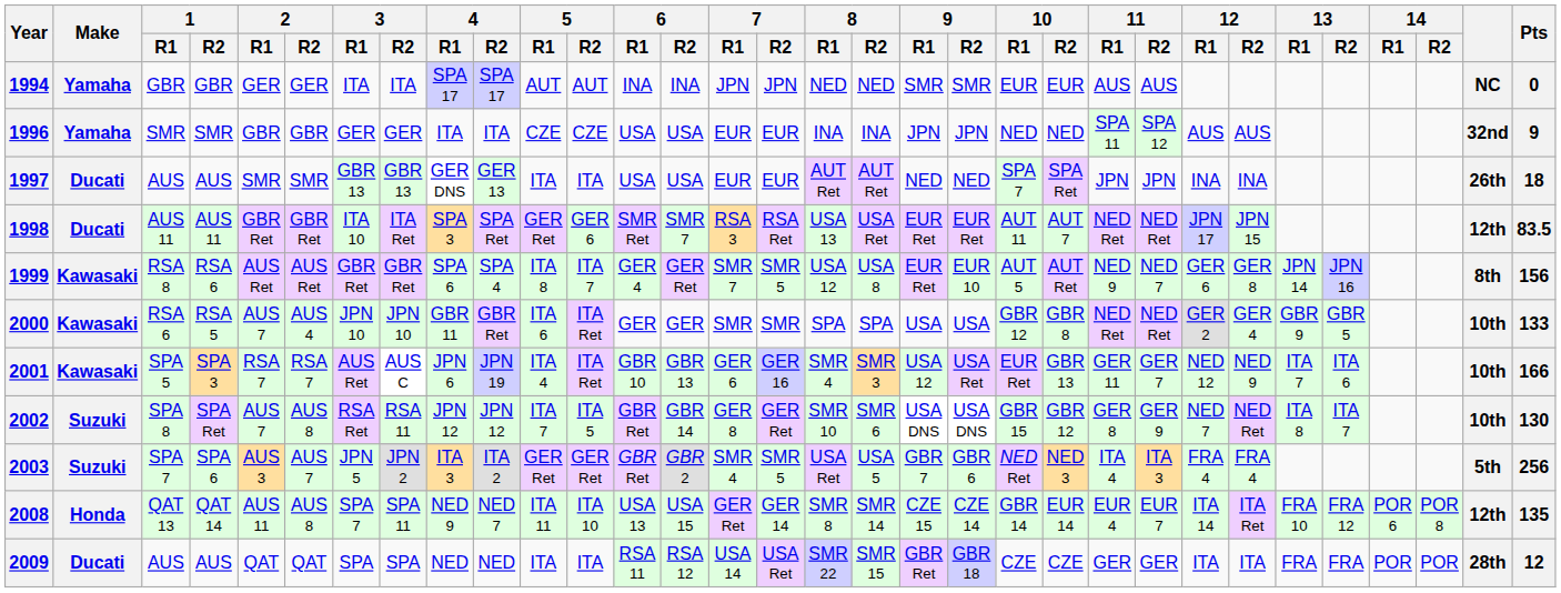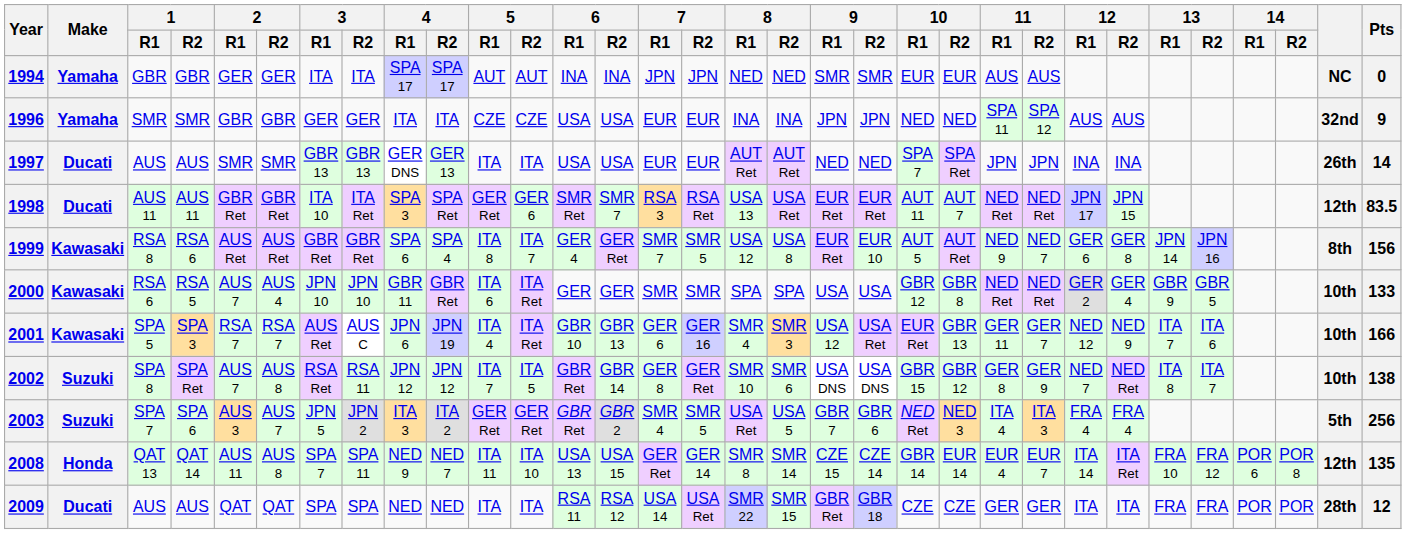 <table class="wikitable" style="text-align:center; font-size:90%">
 <tr>
 <th valign="middle" rowspan=2>Year</th>
 <th valign="middle" rowspan=2>Make</th>
 <th colspan=2>1</th>
 <th colspan=2>2</th>
 <th colspan=2>3</th>
 <th colspan=2>4</th>
 <th colspan=2>5</th>
 <th colspan=2>6</th>
 <th colspan=2>7</th>
 <th colspan=2>8</th>
 <th colspan=2>9</th>
 <th colspan=2>10</th>
 <th colspan=2>11</th>
 <th colspan=2>12</th>
 <th colspan=2>13</th>
 <th colspan=2>14</th>
 <th rowspan=2></th>
 <th rowspan=2>Pts</th>
 </tr>
 <tr>
 <th>R1</th>
 <th>R2</th>
 <th>R1</th>
 <th>R2</th>
 <th>R1</th>
 <th>R2</th>
 <th>R1</th>
 <th>R2</th>
 <th>R1</th>
 <th>R2</th>
 <th>R1</th>
 <th>R2</th>
 <th>R1</th>
 <th>R2</th>
 <th>R1</th>
 <th>R2</th>
 <th>R1</th>
 <th>R2</th>
 <th>R1</th>
 <th>R2</th>
 <th>R1</th>
 <th>R2</th>
 <th>R1</th>
 <th>R2</th>
 <th>R1</th>
 <th>R2</th>
 <th>R1</th>
 <th>R2</th>
 </tr>
 <tr>
 <th><a href='#'>1994</a></th>
 <th><a href='#'>Yamaha</a></th>
 <td><a href='#'>GBR</a></td>
 <td><a href='#'>GBR</a></td>
 <td><a href='#'>GER</a></td>
 <td><a href='#'>GER</a></td>
 <td><a href='#'>ITA</a></td>
 <td><a href='#'>ITA</a></td>
 <td style="background:#CFCFFF;"><a href='#'>SPA</a><br><small>17</small></td>
 <td style="background:#CFCFFF;"><a href='#'>SPA</a><br><small>17</small></td>
 <td><a href='#'>AUT</a></td>
 <td><a href='#'>AUT</a></td>
 <td><a href='#'>INA</a></td>
 <td><a href='#'>INA</a></td>
 <td><a href='#'>JPN</a></td>
 <td><a href='#'>JPN</a></td>
 <td><a href='#'>NED</a></td>
 <td><a href='#'>NED</a></td>
 <td><a href='#'>SMR</a></td>
 <td><a href='#'>SMR</a></td>
 <td><a href='#'>EUR</a></td>
 <td><a href='#'>EUR</a></td>
 <td><a href='#'>AUS</a></td>
 <td><a href='#'>AUS</a></td>
 <td></td>
 <td></td>
 <td></td>
 <td></td>
 <td></td>
 <td></td>
 <th>NC</th>
 <th>0</th>
 </tr>
 <tr>
 <th><a href='#'>1996</a></th>
 <th><a href='#'>Yamaha</a></th>
 <td><a href='#'>SMR</a></td>
 <td><a href='#'>SMR</a></td>
 <td><a href='#'>GBR</a></td>
 <td><a href='#'>GBR</a></td>
 <td><a href='#'>GER</a></td>
 <td><a href='#'>GER</a></td>
 <td><a href='#'>ITA</a></td>
 <td><a href='#'>ITA</a></td>
 <td><a href='#'>CZE</a></td>
 <td><a href='#'>CZE</a></td>
 <td><a href='#'>USA</a></td>
 <td><a href='#'>USA</a></td>
 <td><a href='#'>EUR</a></td>
 <td><a href='#'>EUR</a></td>
 <td><a href='#'>INA</a></td>
 <td><a href='#'>INA</a></td>
 <td><a href='#'>JPN</a></td>
 <td><a href='#'>JPN</a></td>
 <td><a href='#'>NED</a></td>
 <td><a href='#'>NED</a></td>
 <td style="background:#DFFFDF;"><a href='#'>SPA</a><br><small>11</small></td>
 <td style="background:#DFFFDF;"><a href='#'>SPA</a><br><small>12</small></td>
 <td><a href='#'>AUS</a></td>
 <td><a href='#'>AUS</a></td>
 <td></td>
 <td></td>
 <td></td>
 <td></td>
 <th>32nd</th>
 <th>9</th>
 </tr>
 <tr>
 <th><a href='#'>1997</a></th>
 <th><a href='#'>Ducati</a></th>
 <td><a href='#'>AUS</a></td>
 <td><a href='#'>AUS</a></td>
 <td><a href='#'>SMR</a></td>
 <td><a href='#'>SMR</a></td>
 <td style="background:#DFFFDF;"><a href='#'>GBR</a><br><small>13</small></td>
 <td style="background:#DFFFDF;"><a href='#'>GBR</a><br><small>13</small></td>
 <td style="background:#FFFFFF;"><a href='#'>GER</a><br><small>DNS</small></td>
 <td style="background:#DFFFDF;"><a href='#'>GER</a><br><small>13</small></td>
 <td><a href='#'>ITA</a></td>
 <td><a href='#'>ITA</a></td>
 <td><a href='#'>USA</a></td>
 <td><a href='#'>USA</a></td>
 <td><a href='#'>EUR</a></td>
 <td><a href='#'>EUR</a></td>
 <td style="background:#EFCFFF;"><a href='#'>AUT</a><br><small>Ret</small></td>
 <td style="background:#EFCFFF;"><a href='#'>AUT</a><br><small>Ret</small></td>
 <td><a href='#'>NED</a></td>
 <td><a href='#'>NED</a></td>
 <td style="background:#DFFFDF;"><a href='#'>SPA</a><br><small>7</small></td>
 <td style="background:#EFCFFF;"><a href='#'>SPA</a><br><small>Ret</small></td>
 <td><a href='#'>JPN</a></td>
 <td><a href='#'>JPN</a></td>
 <td><a href='#'>INA</a></td>
 <td><a href='#'>INA</a></td>
 <td></td>
 <td></td>
 <td></td>
 <td></td>
 <th>26th</th>
-<th>18</th>
+<th>14</th>
 </tr>
 <tr>
 <th><a href='#'>1998</a></th>
 <th><a href='#'>Ducati</a></th>
 <td style="background:#DFFFDF;"><a href='#'>AUS</a><br><small>11</small></td>
 <td style="background:#DFFFDF;"><a href='#'>AUS</a><br><small>11</small></td>
 <td style="background:#EFCFFF;"><a href='#'>GBR</a><br><small>Ret</small></td>
 <td style="background:#EFCFFF;"><a href='#'>GBR</a><br><small>Ret</small></td>
 <td style="background:#DFFFDF;"><a href='#'>ITA</a><br><small>10</small></td>
 <td style="background:#EFCFFF;"><a href='#'>ITA</a><br><small>Ret</small></td>
 <td style="background:#FFDF9F;"><a href='#'>SPA</a><br><small>3</small></td>
 <td style="background:#EFCFFF;"><a href='#'>SPA</a><br><small>Ret</small></td>
 <td style="background:#EFCFFF;"><a href='#'>GER</a><br><small>Ret</small></td>
 <td style="background:#DFFFDF;"><a href='#'>GER</a><br><small>6</small></td>
 <td style="background:#EFCFFF;"><a href='#'>SMR</a><br><small>Ret</small></td>
 <td style="background:#DFFFDF;"><a href='#'>SMR</a><br><small>7</small></td>
 <td style="background:#FFDF9F;"><a href='#'>RSA</a><br><small>3</small></td>
 <td style="background:#EFCFFF;"><a href='#'>RSA</a><br><small>Ret</small></td>
 <td style="background:#DFFFDF;"><a href='#'>USA</a><br><small>13</small></td>
 <td style="background:#EFCFFF;"><a href='#'>USA</a><br><small>Ret</small></td>
 <td style="background:#EFCFFF;"><a href='#'>EUR</a><br><small>Ret</small></td>
 <td style="background:#EFCFFF;"><a href='#'>EUR</a><br><small>Ret</small></td>
 <td style="background:#DFFFDF;"><a href='#'>AUT</a><br><small>11</small></td>
 <td style="background:#DFFFDF;"><a href='#'>AUT</a><br><small>7</small></td>
 <td style="background:#EFCFFF;"><a href='#'>NED</a><br><small>Ret</small></td>
 <td style="background:#EFCFFF;"><a href='#'>NED</a><br><small>Ret</small></td>
 <td style="background:#CFCFFF;"><a href='#'>JPN</a><br><small>17</small></td>
 <td style="background:#DFFFDF;"><a href='#'>JPN</a><br><small>15</small></td>
 <td></td>
 <td></td>
 <td></td>
 <td></td>
 <th>12th</th>
 <th>83.5</th>
 </tr>
 <tr>
 <th><a href='#'>1999</a></th>
 <th><a href='#'>Kawasaki</a></th>
 <td style="background:#DFFFDF;"><a href='#'>RSA</a><br><small>8</small></td>
 <td style="background:#DFFFDF;"><a href='#'>RSA</a><br><small>6</small></td>
 <td style="background:#EFCFFF;"><a href='#'>AUS</a><br><small>Ret</small></td>
 <td style="background:#EFCFFF;"><a href='#'>AUS</a><br><small>Ret</small></td>
 <td style="background:#EFCFFF;"><a href='#'>GBR</a><br><small>Ret</small></td>
 <td style="background:#EFCFFF;"><a href='#'>GBR</a><br><small>Ret</small></td>
 <td style="background:#DFFFDF;"><a href='#'>SPA</a><br><small>6</small></td>
 <td style="background:#DFFFDF;"><a href='#'>SPA</a><br><small>4</small></td>
 <td style="background:#DFFFDF;"><a href='#'>ITA</a><br><small>8</small></td>
 <td style="background:#DFFFDF;"><a href='#'>ITA</a><br><small>7</small></td>
 <td style="background:#DFFFDF;"><a href='#'>GER</a><br><small>4</small></td>
 <td style="background:#EFCFFF;"><a href='#'>GER</a><br><small>Ret</small></td>
 <td style="background:#DFFFDF;"><a href='#'>SMR</a><br><small>7</small></td>
 <td style="background:#DFFFDF;"><a href='#'>SMR</a><br><small>5</small></td>
 <td style="background:#DFFFDF;"><a href='#'>USA</a><br><small>12</small></td>
 <td style="background:#DFFFDF;"><a href='#'>USA</a><br><small>8</small></td>
 <td style="background:#EFCFFF;"><a href='#'>EUR</a><br><small>Ret</small></td>
 <td style="background:#DFFFDF;"><a href='#'>EUR</a><br><small>10</small></td>
 <td style="background:#DFFFDF;"><a href='#'>AUT</a><br><small>5</small></td>
 <td style="background:#EFCFFF;"><a href='#'>AUT</a><br><small>Ret</small></td>
 <td style="background:#DFFFDF;"><a href='#'>NED</a><br><small>9</small></td>
 <td style="background:#DFFFDF;"><a href='#'>NED</a><br><small>7</small></td>
 <td style="background:#DFFFDF;"><a href='#'>GER</a><br><small>6</small></td>
 <td style="background:#DFFFDF;"><a href='#'>GER</a><br><small>8</small></td>
 <td style="background:#DFFFDF;"><a href='#'>JPN</a><br><small>14</small></td>
 <td style="background:#CFCFFF;"><a href='#'>JPN</a><br><small>16</small></td>
 <td></td>
 <td></td>
 <th>8th</th>
 <th>156</th>
 </tr>
 <tr>
 <th><a href='#'>2000</a></th>
 <th><a href='#'>Kawasaki</a></th>
 <td style="background:#DFFFDF;"><a href='#'>RSA</a><br><small>6</small></td>
 <td style="background:#DFFFDF;"><a href='#'>RSA</a><br><small>5</small></td>
 <td style="background:#DFFFDF;"><a href='#'>AUS</a><br><small>7</small></td>
 <td style="background:#DFFFDF;"><a href='#'>AUS</a><br><small>4</small></td>
 <td style="background:#DFFFDF;"><a href='#'>JPN</a><br><small>10</small></td>
 <td style="background:#DFFFDF;"><a href='#'>JPN</a><br><small>10</small></td>
 <td style="background:#DFFFDF;"><a href='#'>GBR</a><br><small>11</small></td>
 <td style="background:#EFCFFF;"><a href='#'>GBR</a><br><small>Ret</small></td>
 <td style="background:#DFFFDF;"><a href='#'>ITA</a><br><small>6</small></td>
 <td style="background:#EFCFFF;"><a href='#'>ITA</a><br><small>Ret</small></td>
 <td><a href='#'>GER</a></td>
 <td><a href='#'>GER</a></td>
 <td><a href='#'>SMR</a></td>
 <td><a href='#'>SMR</a></td>
 <td><a href='#'>SPA</a></td>
 <td><a href='#'>SPA</a></td>
 <td><a href='#'>USA</a></td>
 <td><a href='#'>USA</a></td>
 <td style="background:#DFFFDF;"><a href='#'>GBR</a><br><small>12</small></td>
 <td style="background:#DFFFDF;"><a href='#'>GBR</a><br><small>8</small></td>
 <td style="background:#EFCFFF;"><a href='#'>NED</a><br><small>Ret</small></td>
 <td style="background:#EFCFFF;"><a href='#'>NED</a><br><small>Ret</small></td>
 <td style="background:#DFDFDF;"><a href='#'>GER</a><br><small>2</small></td>
 <td style="background:#DFFFDF;"><a href='#'>GER</a><br><small>4</small></td>
 <td style="background:#DFFFDF;"><a href='#'>GBR</a><br><small>9</small></td>
 <td style="background:#DFFFDF;"><a href='#'>GBR</a><br><small>5</small></td>
 <td></td>
 <td></td>
 <th>10th</th>
 <th>133</th>
 </tr>
 <tr>
 <th><a href='#'>2001</a></th>
 <th><a href='#'>Kawasaki</a></th>
 <td style="background:#DFFFDF;"><a href='#'>SPA</a><br><small>5</small></td>
 <td style="background:#FFDF9F;"><a href='#'>SPA</a><br><small>3</small></td>
 <td style="background:#DFFFDF;"><a href='#'>RSA</a><br><small>7</small></td>
 <td style="background:#DFFFDF;"><a href='#'>RSA</a><br><small>7</small></td>
 <td style="background:#EFCFFF;"><a href='#'>AUS</a><br><small>Ret</small></td>
 <td style="background:#FFFFFF;"><a href='#'>AUS</a><br><small>C</small></td>
 <td style="background:#DFFFDF;"><a href='#'>JPN</a><br><small>6</small></td>
 <td style="background:#CFCFFF;"><a href='#'>JPN</a><br><small>19</small></td>
 <td style="background:#DFFFDF;"><a href='#'>ITA</a><br><small>4</small></td>
 <td style="background:#EFCFFF;"><a href='#'>ITA</a><br><small>Ret</small></td>
 <td style="background:#DFFFDF;"><a href='#'>GBR</a><br><small>10</small></td>
 <td style="background:#DFFFDF;"><a href='#'>GBR</a><br><small>13</small></td>
 <td style="background:#DFFFDF;"><a href='#'>GER</a><br><small>6</small></td>
 <td style="background:#CFCFFF;"><a href='#'>GER</a><br><small>16</small></td>
 <td style="background:#DFFFDF;"><a href='#'>SMR</a><br><small>4</small></td>
 <td style="background:#FFDF9F;"><a href='#'>SMR</a><br><small>3</small></td>
 <td style="background:#DFFFDF;"><a href='#'>USA</a><br><small>12</small></td>
 <td style="background:#EFCFFF;"><a href='#'>USA</a><br><small>Ret</small></td>
 <td style="background:#EFCFFF;"><a href='#'>EUR</a><br><small>Ret</small></td>
 <td style="background:#DFFFDF;"><a href='#'>GBR</a><br><small>13</small></td>
 <td style="background:#DFFFDF;"><a href='#'>GER</a><br><small>11</small></td>
 <td style="background:#DFFFDF;"><a href='#'>GER</a><br><small>7</small></td>
 <td style="background:#DFFFDF;"><a href='#'>NED</a><br><small>12</small></td>
 <td style="background:#DFFFDF;"><a href='#'>NED</a><br><small>9</small></td>
 <td style="background:#DFFFDF;"><a href='#'>ITA</a><br><small>7</small></td>
 <td style="background:#DFFFDF;"><a href='#'>ITA</a><br><small>6</small></td>
 <td></td>
 <td></td>
 <th>10th</th>
 <th>166</th>
 </tr>
 <tr>
 <th><a href='#'>2002</a></th>
 <th><a href='#'>Suzuki</a></th>
 <td style="background:#DFFFDF;"><a href='#'>SPA</a><br><small>8</small></td>
 <td style="background:#EFCFFF;"><a href='#'>SPA</a><br><small>Ret</small></td>
 <td style="background:#DFFFDF;"><a href='#'>AUS</a><br><small>7</small></td>
 <td style="background:#DFFFDF;"><a href='#'>AUS</a><br><small>8</small></td>
 <td style="background:#EFCFFF;"><a href='#'>RSA</a><br><small>Ret</small></td>
 <td style="background:#DFFFDF;"><a href='#'>RSA</a><br><small>11</small></td>
 <td style="background:#DFFFDF;"><a href='#'>JPN</a><br><small>12</small></td>
 <td style="background:#DFFFDF;"><a href='#'>JPN</a><br><small>12</small></td>
 <td style="background:#DFFFDF;"><a href='#'>ITA</a><br><small>7</small></td>
 <td style="background:#DFFFDF;"><a href='#'>ITA</a><br><small>5</small></td>
 <td style="background:#EFCFFF;"><a href='#'>GBR</a><br><small>Ret</small></td>
 <td style="background:#DFFFDF;"><a href='#'>GBR</a><br><small>14</small></td>
 <td style="background:#DFFFDF;"><a href='#'>GER</a><br><small>8</small></td>
 <td style="background:#EFCFFF;"><a href='#'>GER</a><br><small>Ret</small></td>
 <td style="background:#DFFFDF;"><a href='#'>SMR</a><br><small>10</small></td>
 <td style="background:#DFFFDF;"><a href='#'>SMR</a><br><small>6</small></td>
 <td style="background:#FFFFFF;"><a href='#'>USA</a><br><small>DNS</small></td>
 <td style="background:#FFFFFF;"><a href='#'>USA</a><br><small>DNS</small></td>
 <td style="background:#DFFFDF;"><a href='#'>GBR</a><br><small>15</small></td>
 <td style="background:#DFFFDF;"><a href='#'>GBR</a><br><small>12</small></td>
 <td style="background:#DFFFDF;"><a href='#'>GER</a><br><small>8</small></td>
 <td style="background:#DFFFDF;"><a href='#'>GER</a><br><small>9</small></td>
 <td style="background:#DFFFDF;"><a href='#'>NED</a><br><small>7</small></td>
 <td style="background:#EFCFFF;"><a href='#'>NED</a><br><small>Ret</small></td>
 <td style="background:#DFFFDF;"><a href='#'>ITA</a><br><small>8</small></td>
 <td style="background:#DFFFDF;"><a href='#'>ITA</a><br><small>7</small></td>
 <td></td>
 <td></td>
 <th>10th</th>
-<th>130</th>
+<th>138</th>
 </tr>
 <tr>
 <th><a href='#'>2003</a></th>
 <th><a href='#'>Suzuki</a></th>
 <td style="background:#DFFFDF;"><a href='#'>SPA</a><br><small>7</small></td>
 <td style="background:#DFFFDF;"><a href='#'>SPA</a><br><small>6</small></td>
 <td style="background:#FFDF9F;"><a href='#'>AUS</a><br><small>3</small></td>
 <td style="background:#DFFFDF;"><a href='#'>AUS</a><br><small>7</small></td>
 <td style="background:#DFFFDF;"><a href='#'>JPN</a><br><small>5</small></td>
 <td style="background:#DFDFDF;"><a href='#'>JPN</a><br><small>2</small></td>
 <td style="background:#FFDF9F;"><a href='#'>ITA</a><br><small>3</small></td>
 <td style="background:#DFDFDF;"><a href='#'>ITA</a><br><small>2</small></td>
 <td style="background:#EFCFFF;"><a href='#'>GER</a><br><small>Ret</small></td>
 <td style="background:#EFCFFF;"><a href='#'>GER</a><br><small>Ret</small></td>
 <td style="background:#EFCFFF;"><em><a href='#'>GBR</a></em><br><small>Ret</small></td>
 <td style="background:#DFDFDF;"><em><a href='#'>GBR</a></em><br><small>2</small></td>
 <td style="background:#DFFFDF;"><a href='#'>SMR</a><br><small>4</small></td>
 <td style="background:#DFFFDF;"><a href='#'>SMR</a><br><small>5</small></td>
 <td style="background:#EFCFFF;"><a href='#'>USA</a><br><small>Ret</small></td>
 <td style="background:#DFFFDF;"><a href='#'>USA</a><br><small>5</small></td>
 <td style="background:#DFFFDF;"><a href='#'>GBR</a><br><small>7</small></td>
 <td style="background:#DFFFDF;"><a href='#'>GBR</a><br><small>6</small></td>
 <td style="background:#EFCFFF;"><em><a href='#'>NED</a></em><br><small>Ret</small></td>
 <td style="background:#FFDF9F;"><a href='#'>NED</a><br><small>3</small></td>
 <td style="background:#DFFFDF;"><a href='#'>ITA</a><br><small>4</small></td>
 <td style="background:#FFDF9F;"><a href='#'>ITA</a><br><small>3</small></td>
 <td style="background:#DFFFDF;"><a href='#'>FRA</a><br><small>4</small></td>
 <td style="background:#DFFFDF;"><a href='#'>FRA</a><br><small>4</small></td>
 <td></td>
 <td></td>
 <td></td>
 <td></td>
 <th>5th</th>
 <th>256</th>
 </tr>
 <tr>
 <th><a href='#'>2008</a></th>
 <th><a href='#'>Honda</a></th>
 <td style="background:#DFFFDF;"><a href='#'>QAT</a><br><small>13</small></td>
 <td style="background:#DFFFDF;"><a href='#'>QAT</a><br><small>14</small></td>
 <td style="background:#DFFFDF;"><a href='#'>AUS</a><br><small>11</small></td>
 <td style="background:#DFFFDF;"><a href='#'>AUS</a><br><small>8</small></td>
 <td style="background:#DFFFDF;"><a href='#'>SPA</a><br><small>7</small></td>
 <td style="background:#DFFFDF;"><a href='#'>SPA</a><br><small>11</small></td>
 <td style="background:#DFFFDF;"><a href='#'>NED</a><br><small>9</small></td>
 <td style="background:#DFFFDF;"><a href='#'>NED</a><br><small>7</small></td>
 <td style="background:#DFFFDF;"><a href='#'>ITA</a><br><small>11</small></td>
 <td style="background:#DFFFDF;"><a href='#'>ITA</a><br><small>10</small></td>
 <td style="background:#DFFFDF;"><a href='#'>USA</a><br><small>13</small></td>
 <td style="background:#DFFFDF;"><a href='#'>USA</a><br><small>15</small></td>
 <td style="background:#EFCFFF;"><a href='#'>GER</a><br><small>Ret</small></td>
 <td style="background:#DFFFDF;"><a href='#'>GER</a><br><small>14</small></td>
 <td style="background:#DFFFDF;"><a href='#'>SMR</a><br><small>8</small></td>
 <td style="background:#DFFFDF;"><a href='#'>SMR</a><br><small>14</small></td>
 <td style="background:#DFFFDF;"><a href='#'>CZE</a><br><small>15</small></td>
 <td style="background:#DFFFDF;"><a href='#'>CZE</a><br><small>14</small></td>
 <td style="background:#DFFFDF;"><a href='#'>GBR</a><br><small>14</small></td>
 <td style="background:#DFFFDF;"><a href='#'>EUR</a><br><small>14</small></td>
 <td style="background:#DFFFDF;"><a href='#'>EUR</a><br><small>4</small></td>
 <td style="background:#DFFFDF;"><a href='#'>EUR</a><br><small>7</small></td>
 <td style="background:#DFFFDF;"><a href='#'>ITA</a><br><small>14</small></td>
 <td style="background:#EFCFFF;"><a href='#'>ITA</a><br><small>Ret</small></td>
 <td style="background:#DFFFDF;"><a href='#'>FRA</a><br><small>10</small></td>
 <td style="background:#DFFFDF;"><a href='#'>FRA</a><br><small>12</small></td>
 <td style="background:#DFFFDF;"><a href='#'>POR</a><br><small>6</small></td>
 <td style="background:#DFFFDF;"><a href='#'>POR</a><br><small>8</small></td>
 <th>12th</th>
 <th>135</th>
 </tr>
 <tr>
 <th><a href='#'>2009</a></th>
 <th><a href='#'>Ducati</a></th>
 <td><a href='#'>AUS</a></td>
 <td><a href='#'>AUS</a></td>
 <td><a href='#'>QAT</a></td>
 <td><a href='#'>QAT</a></td>
 <td><a href='#'>SPA</a></td>
 <td><a href='#'>SPA</a></td>
 <td><a href='#'>NED</a></td>
 <td><a href='#'>NED</a></td>
 <td><a href='#'>ITA</a></td>
 <td><a href='#'>ITA</a></td>
 <td style="background:#DFFFDF;"><a href='#'>RSA</a><br><small>11</small></td>
 <td style="background:#DFFFDF;"><a href='#'>RSA</a><br><small>12</small></td>
 <td style="background:#DFFFDF;"><a href='#'>USA</a><br><small>14</small></td>
 <td style="background:#EFCFFF;"><a href='#'>USA</a><br><small>Ret</small></td>
 <td style="background:#CFCFFF;"><a href='#'>SMR</a><br><small>22</small></td>
 <td style="background:#DFFFDF;"><a href='#'>SMR</a><br><small>15</small></td>
 <td style="background:#EFCFFF;"><a href='#'>GBR</a><br><small>Ret</small></td>
 <td style="background:#CFCFFF;"><a href='#'>GBR</a><br><small>18</small></td>
 <td><a href='#'>CZE</a></td>
 <td><a href='#'>CZE</a></td>
 <td><a href='#'>GER</a></td>
 <td><a href='#'>GER</a></td>
 <td><a href='#'>ITA</a></td>
 <td><a href='#'>ITA</a></td>
 <td><a href='#'>FRA</a></td>
 <td><a href='#'>FRA</a></td>
 <td><a href='#'>POR</a></td>
 <td><a href='#'>POR</a></td>
 <th>28th</th>
 <th>12</th>
 </tr>
 </table>
